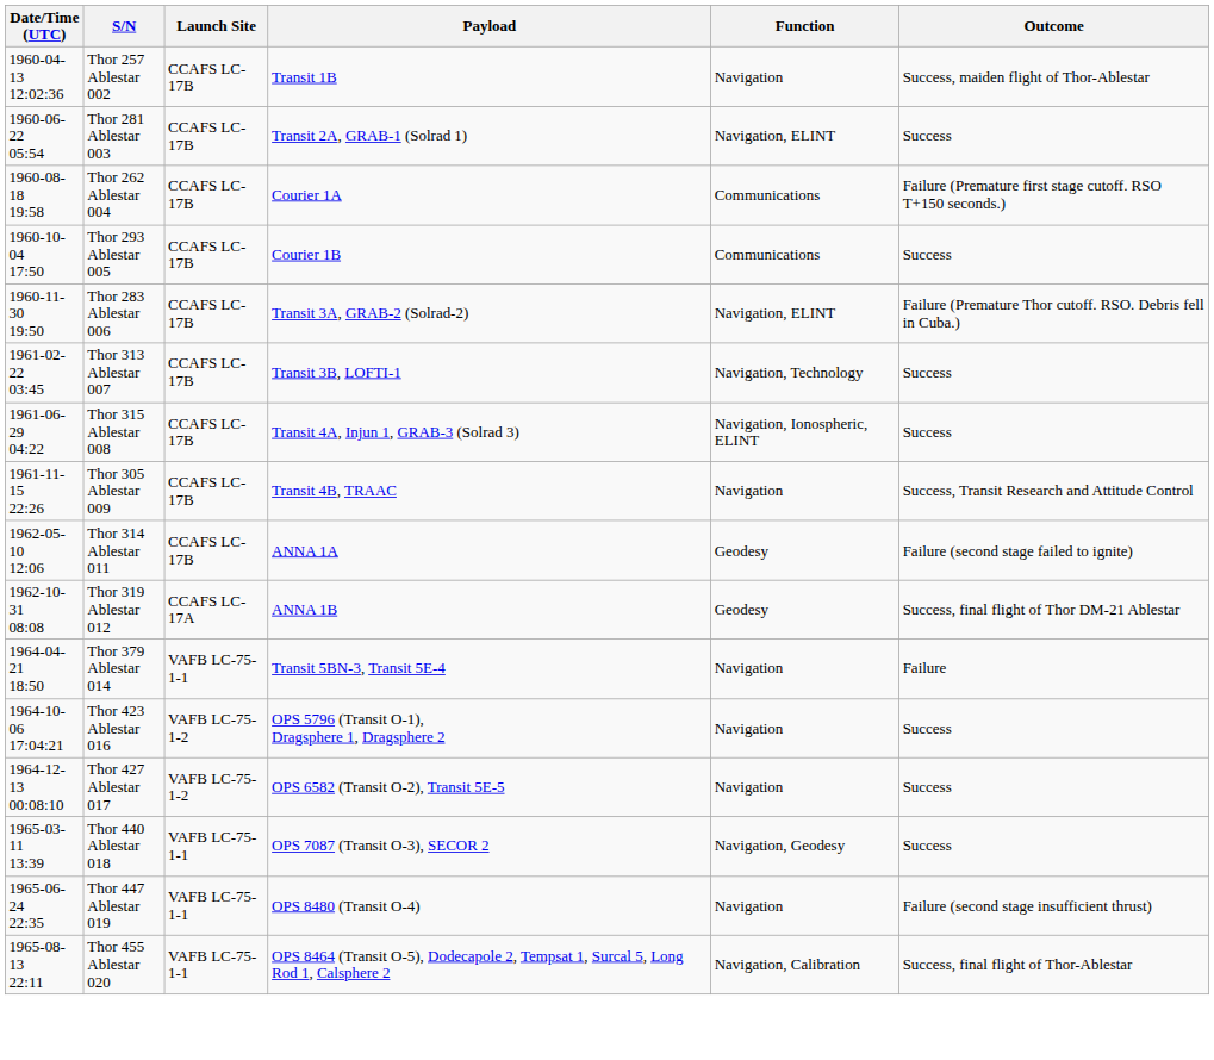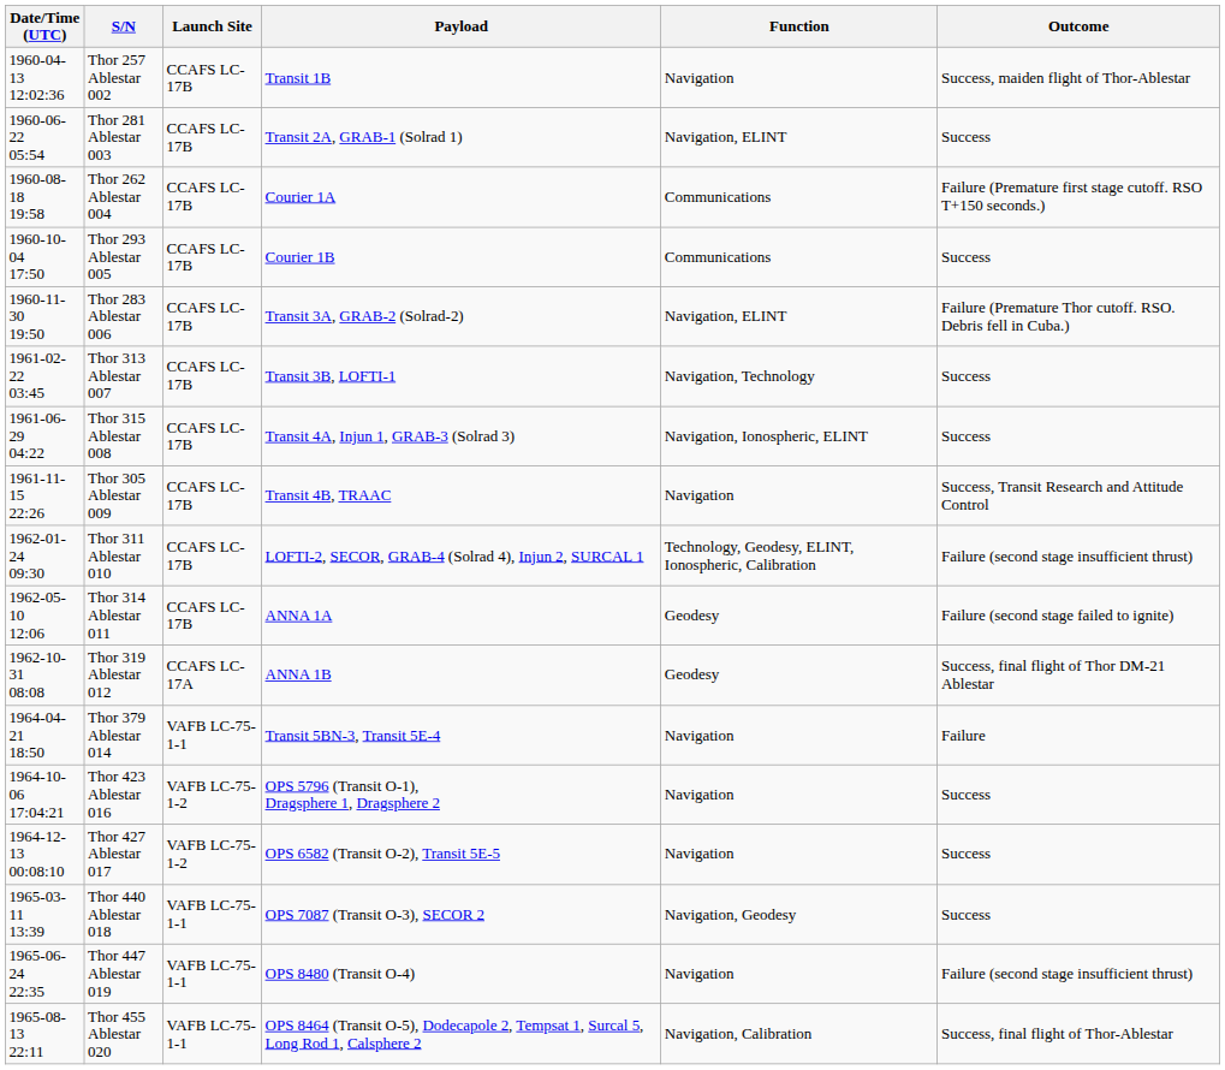 <table class="wikitable sortable">
 <tr>
 <th>Date/Time<br>(<a href='#'>UTC</a>)</th>
 <th><a href='#'>S/N</a></th>
 <th>Launch Site</th>
 <th>Payload</th>
 <th>Function</th>
 <th>Outcome</th>
 </tr>
 <tr>
 <td>1960-04-13<br>12:02:36</td>
 <td>Thor 257<br>Ablestar 002</td>
 <td>CCAFS LC-17B</td>
 <td><a href='#'>Transit 1B</a></td>
 <td>Navigation</td>
 <td>Success, maiden flight of Thor-Ablestar</td>
 </tr>
 <tr>
 <td>1960-06-22<br>05:54</td>
 <td>Thor 281<br>Ablestar 003</td>
 <td>CCAFS LC-17B</td>
 <td><a href='#'>Transit 2A</a>, <a href='#'>GRAB-1</a> (Solrad 1)</td>
 <td>Navigation, ELINT</td>
 <td>Success</td>
 </tr>
 <tr>
 <td>1960-08-18<br>19:58</td>
 <td>Thor 262<br>Ablestar 004</td>
 <td>CCAFS LC-17B</td>
 <td><a href='#'>Courier 1A</a></td>
 <td>Communications</td>
 <td>Failure (Premature first stage cutoff. RSO T+150 seconds.)</td>
 </tr>
 <tr>
 <td>1960-10-04<br>17:50</td>
 <td>Thor 293<br>Ablestar 005</td>
 <td>CCAFS LC-17B</td>
 <td><a href='#'>Courier 1B</a></td>
 <td>Communications</td>
 <td>Success</td>
 </tr>
 <tr>
 <td>1960-11-30<br>19:50</td>
 <td>Thor 283<br>Ablestar 006</td>
 <td>CCAFS LC-17B</td>
 <td><a href='#'>Transit 3A</a>, <a href='#'>GRAB-2</a> (Solrad-2)</td>
 <td>Navigation, ELINT</td>
 <td>Failure (Premature Thor cutoff. RSO. Debris fell in Cuba.)</td>
 </tr>
 <tr>
 <td>1961-02-22<br>03:45</td>
 <td>Thor 313<br>Ablestar 007</td>
 <td>CCAFS LC-17B</td>
 <td><a href='#'>Transit 3B</a>, <a href='#'>LOFTI-1</a></td>
 <td>Navigation, Technology</td>
 <td>Success</td>
 </tr>
 <tr>
 <td>1961-06-29<br>04:22</td>
 <td>Thor 315<br>Ablestar 008</td>
 <td>CCAFS LC-17B</td>
 <td><a href='#'>Transit 4A</a>, <a href='#'>Injun 1</a>, <a href='#'>GRAB-3</a> (Solrad 3)</td>
 <td>Navigation, Ionospheric, ELINT</td>
 <td>Success</td>
 </tr>
 <tr>
 <td>1961-11-15<br>22:26</td>
 <td>Thor 305<br>Ablestar 009</td>
 <td>CCAFS LC-17B</td>
 <td><a href='#'>Transit 4B</a>, <a href='#'>TRAAC</a></td>
 <td>Navigation</td>
 <td>Success, Transit Research and Attitude Control</td>
 </tr>
 <tr>
+<td>1962-01-24<br>09:30</td>
+<td>Thor 311<br>Ablestar 010</td>
+<td>CCAFS LC-17B</td>
+<td><a href='#'>LOFTI-2</a>, <a href='#'>SECOR</a>, <a href='#'>GRAB-4</a> (Solrad 4), <a href='#'>Injun 2</a>, <a href='#'>SURCAL 1</a></td>
+<td>Technology, Geodesy, ELINT, Ionospheric, Calibration</td>
+<td>Failure (second stage insufficient thrust)</td>
+</tr>
+<tr>
 <td>1962-05-10<br>12:06</td>
 <td>Thor 314<br>Ablestar 011</td>
 <td>CCAFS LC-17B</td>
 <td><a href='#'>ANNA 1A</a></td>
 <td>Geodesy</td>
 <td>Failure (second stage failed to ignite)</td>
 </tr>
 <tr>
 <td>1962-10-31<br>08:08</td>
 <td>Thor 319<br>Ablestar 012</td>
 <td>CCAFS LC-17A</td>
 <td><a href='#'>ANNA 1B</a></td>
 <td>Geodesy</td>
 <td>Success, final flight of Thor DM-21 Ablestar</td>
 </tr>
 <tr>
 <td>1964-04-21<br>18:50</td>
 <td>Thor 379<br>Ablestar 014</td>
 <td>VAFB LC-75-1-1</td>
 <td><a href='#'>Transit 5BN-3</a>, <a href='#'>Transit 5E-4</a></td>
 <td>Navigation</td>
 <td>Failure</td>
 </tr>
 <tr>
 <td>1964-10-06<br>17:04:21</td>
 <td>Thor 423<br>Ablestar 016</td>
 <td>VAFB LC-75-1-2</td>
 <td><a href='#'>OPS 5796</a> (Transit O-1),<br><a href='#'>Dragsphere 1</a>, <a href='#'>Dragsphere 2</a></td>
 <td>Navigation</td>
 <td>Success</td>
 </tr>
 <tr>
 <td>1964-12-13<br>00:08:10</td>
 <td>Thor 427<br>Ablestar 017</td>
 <td>VAFB LC-75-1-2</td>
 <td><a href='#'>OPS 6582</a> (Transit O-2), <a href='#'>Transit 5E-5</a></td>
 <td>Navigation</td>
 <td>Success</td>
 </tr>
 <tr>
 <td>1965-03-11<br>13:39</td>
 <td>Thor 440<br>Ablestar 018</td>
 <td>VAFB LC-75-1-1</td>
 <td><a href='#'>OPS 7087</a> (Transit O-3), <a href='#'>SECOR 2</a></td>
 <td>Navigation, Geodesy</td>
 <td>Success</td>
 </tr>
 <tr>
 <td>1965-06-24<br>22:35</td>
 <td>Thor 447<br>Ablestar 019</td>
 <td>VAFB LC-75-1-1</td>
 <td><a href='#'>OPS 8480</a> (Transit O-4)</td>
 <td>Navigation</td>
 <td>Failure (second stage insufficient thrust)</td>
 </tr>
 <tr>
 <td>1965-08-13<br>22:11</td>
 <td>Thor 455<br>Ablestar 020</td>
 <td>VAFB LC-75-1-1</td>
 <td><a href='#'>OPS 8464</a> (Transit O-5), <a href='#'>Dodecapole 2</a>, <a href='#'>Tempsat 1</a>, <a href='#'>Surcal 5</a>, <a href='#'>Long Rod 1</a>, <a href='#'>Calsphere 2</a></td>
 <td>Navigation, Calibration</td>
 <td>Success, final flight of Thor-Ablestar</td>
 </tr>
 </table>
